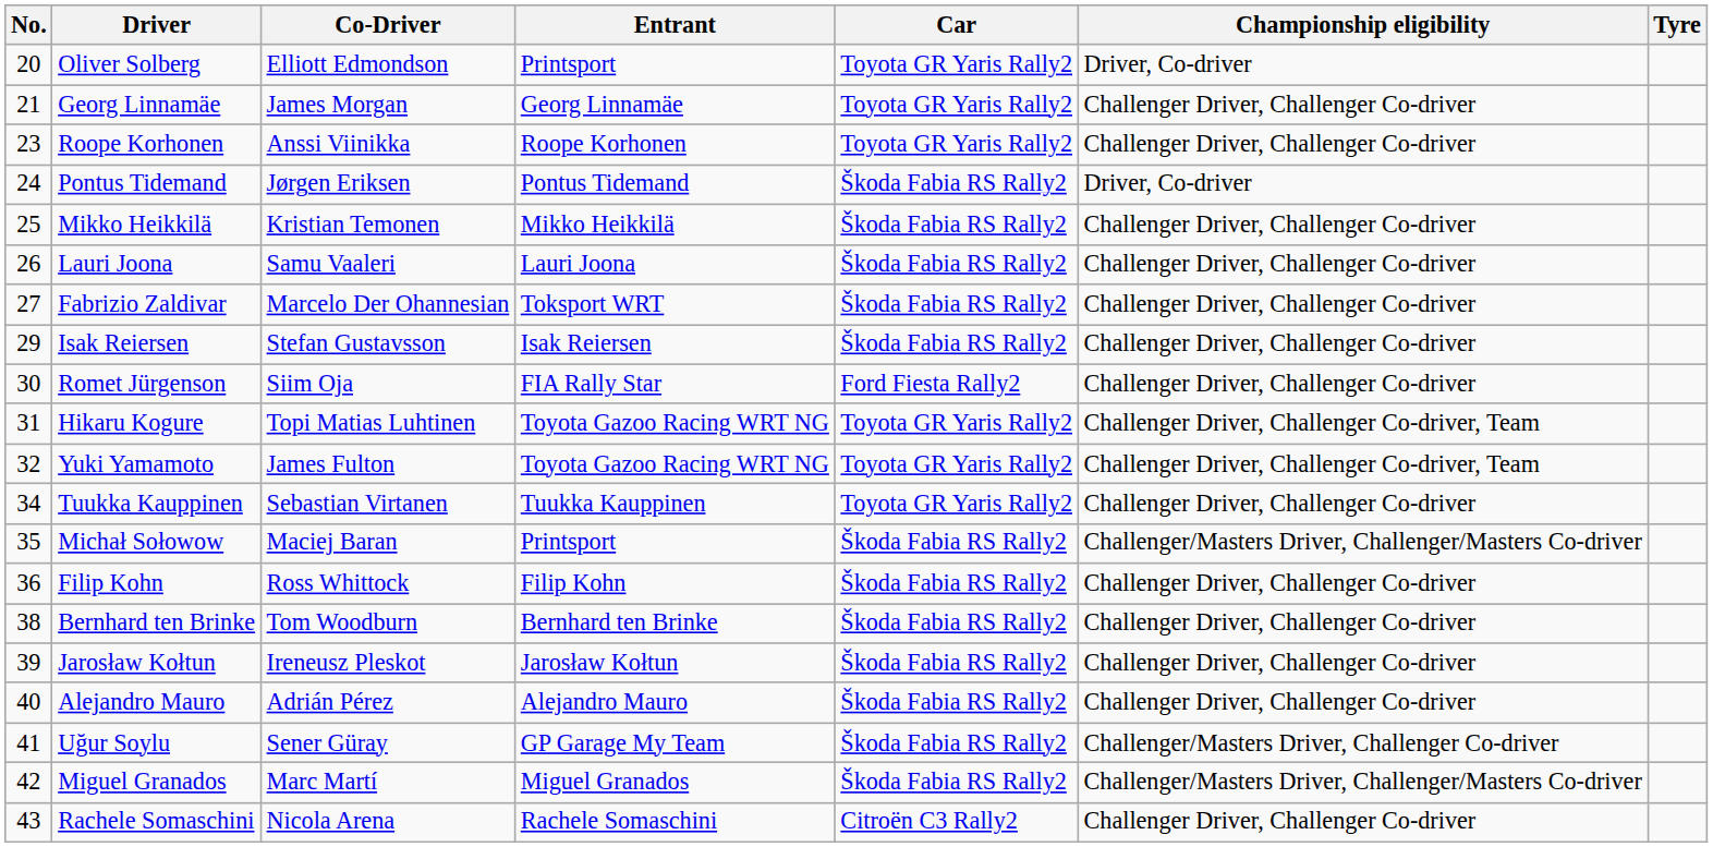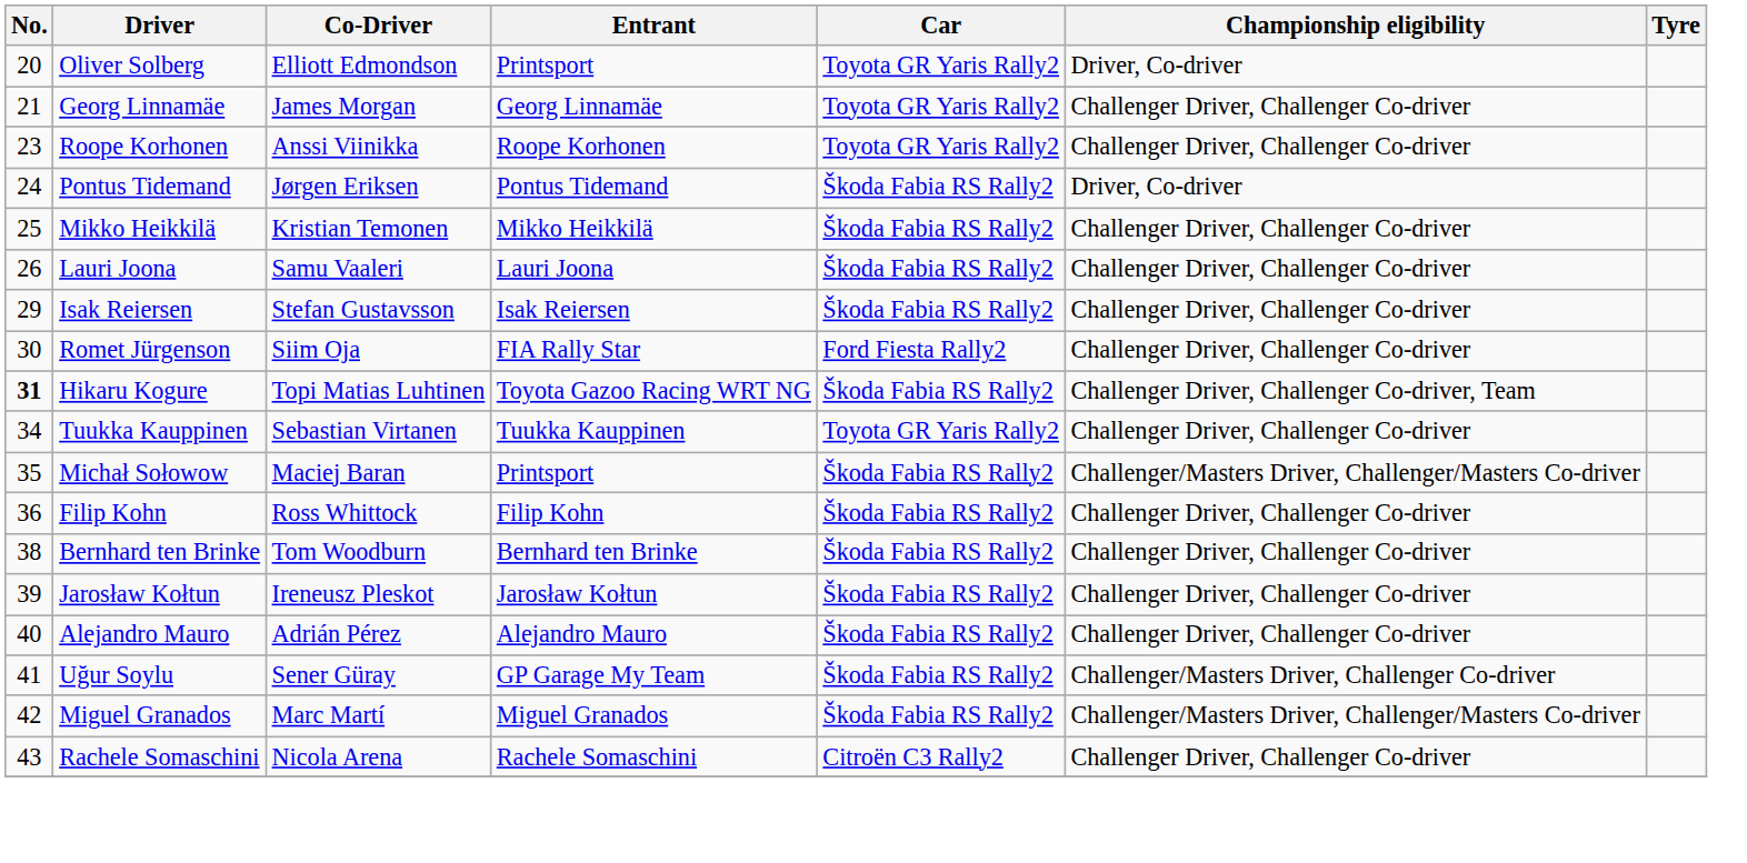 <table class="wikitable" style="font-size: 85%;">
 <tr>
 <th>No.</th>
 <th>Driver</th>
 <th>Co-Driver</th>
 <th>Entrant</th>
 <th>Car</th>
 <th>Championship eligibility</th>
 <th>Tyre</th>
 </tr>
 <tr>
 <td align="center">20</td>
 <td> <a href='#'>Oliver Solberg</a></td>
 <td> <a href='#'>Elliott Edmondson</a></td>
 <td> <a href='#'>Printsport</a></td>
 <td><a href='#'>Toyota GR Yaris Rally2</a></td>
 <td>Driver, Co-driver</td>
 <td align="center"></td>
 </tr>
 <tr>
 <td align="center">21</td>
 <td> <a href='#'>Georg Linnamäe</a></td>
 <td> <a href='#'>James Morgan</a></td>
 <td> <a href='#'>Georg Linnamäe</a></td>
 <td><a href='#'>Toyota GR Yaris Rally2</a></td>
 <td>Challenger Driver, Challenger Co-driver</td>
 <td align="center"></td>
 </tr>
 <tr>
 <td align="center">23</td>
 <td> <a href='#'>Roope Korhonen</a></td>
 <td> <a href='#'>Anssi Viinikka</a></td>
 <td> <a href='#'>Roope Korhonen</a></td>
 <td><a href='#'>Toyota GR Yaris Rally2</a></td>
 <td>Challenger Driver, Challenger Co-driver</td>
 <td align="center"></td>
 </tr>
 <tr>
 <td align="center">24</td>
 <td> <a href='#'>Pontus Tidemand</a></td>
 <td> <a href='#'>Jørgen Eriksen</a></td>
 <td> <a href='#'>Pontus Tidemand</a></td>
 <td><a href='#'>Škoda Fabia RS Rally2</a></td>
 <td>Driver, Co-driver</td>
 <td align="center"></td>
 </tr>
 <tr>
 <td align="center">25</td>
 <td> <a href='#'>Mikko Heikkilä</a></td>
 <td> <a href='#'>Kristian Temonen</a></td>
 <td> <a href='#'>Mikko Heikkilä</a></td>
 <td><a href='#'>Škoda Fabia RS Rally2</a></td>
 <td>Challenger Driver, Challenger Co-driver</td>
 <td align="center"></td>
 </tr>
 <tr>
 <td align="center">26</td>
 <td> <a href='#'>Lauri Joona</a></td>
 <td> <a href='#'>Samu Vaaleri</a></td>
 <td> <a href='#'>Lauri Joona</a></td>
 <td><a href='#'>Škoda Fabia RS Rally2</a></td>
 <td>Challenger Driver, Challenger Co-driver</td>
 <td align="center"></td>
 </tr>
 <tr>
-<td align="center">27</td>
-<td> <a href='#'>Fabrizio Zaldivar</a></td>
-<td> <a href='#'>Marcelo Der Ohannesian</a></td>
-<td> <a href='#'>Toksport WRT</a></td>
-<td><a href='#'>Škoda Fabia RS Rally2</a></td>
-<td>Challenger Driver, Challenger Co-driver</td>
-<td align="center"></td>
-</tr>
-<tr>
 <td align="center">29</td>
 <td> <a href='#'>Isak Reiersen</a></td>
 <td> <a href='#'>Stefan Gustavsson</a></td>
 <td> <a href='#'>Isak Reiersen</a></td>
 <td><a href='#'>Škoda Fabia RS Rally2</a></td>
 <td>Challenger Driver, Challenger Co-driver</td>
 <td align="center"></td>
 </tr>
 <tr>
 <td align="center">30</td>
 <td> <a href='#'>Romet Jürgenson</a></td>
 <td> <a href='#'>Siim Oja</a></td>
 <td> <a href='#'>FIA Rally Star</a></td>
 <td><a href='#'>Ford Fiesta Rally2</a></td>
 <td>Challenger Driver, Challenger Co-driver</td>
 <td align="center"></td>
 </tr>
 <tr>
-<td align="center">31</td>
+<td align="center"><strong>31</strong></td>
 <td> <a href='#'>Hikaru Kogure</a></td>
 <td> <a href='#'>Topi Matias Luhtinen</a></td>
 <td> <a href='#'>Toyota Gazoo Racing WRT NG</a></td>
-<td><a href='#'>Toyota GR Yaris Rally2</a></td>
-<td>Challenger Driver, Challenger Co-driver, Team</td>
-<td align="center"></td>
-</tr>
-<tr>
-<td align="center">32</td>
-<td> <a href='#'>Yuki Yamamoto</a></td>
-<td> <a href='#'>James Fulton</a></td>
-<td> <a href='#'>Toyota Gazoo Racing WRT NG</a></td>
-<td><a href='#'>Toyota GR Yaris Rally2</a></td>
+<td><a href='#'>Škoda Fabia RS Rally2</a></td>
 <td>Challenger Driver, Challenger Co-driver, Team</td>
 <td align="center"></td>
 </tr>
 <tr>
 <td align="center">34</td>
 <td> <a href='#'>Tuukka Kauppinen</a></td>
 <td> <a href='#'>Sebastian Virtanen</a></td>
 <td> <a href='#'>Tuukka Kauppinen</a></td>
 <td><a href='#'>Toyota GR Yaris Rally2</a></td>
 <td>Challenger Driver, Challenger Co-driver</td>
 <td align="center"></td>
 </tr>
 <tr>
 <td align="center">35</td>
 <td> <a href='#'>Michał Sołowow</a></td>
 <td> <a href='#'>Maciej Baran</a></td>
 <td> <a href='#'>Printsport</a></td>
 <td><a href='#'>Škoda Fabia RS Rally2</a></td>
 <td>Challenger/Masters Driver, Challenger/Masters Co-driver</td>
 <td align="center"></td>
 </tr>
 <tr>
 <td align="center">36</td>
 <td> <a href='#'>Filip Kohn</a></td>
 <td> <a href='#'>Ross Whittock</a></td>
 <td> <a href='#'>Filip Kohn</a></td>
 <td><a href='#'>Škoda Fabia RS Rally2</a></td>
 <td>Challenger Driver, Challenger Co-driver</td>
 <td align="center"></td>
 </tr>
 <tr>
 <td align="center">38</td>
 <td> <a href='#'>Bernhard ten Brinke</a></td>
 <td> <a href='#'>Tom Woodburn</a></td>
 <td> <a href='#'>Bernhard ten Brinke</a></td>
 <td><a href='#'>Škoda Fabia RS Rally2</a></td>
 <td>Challenger Driver, Challenger Co-driver</td>
 <td align="center"></td>
 </tr>
 <tr>
 <td align="center">39</td>
 <td> <a href='#'>Jarosław Kołtun</a></td>
 <td> <a href='#'>Ireneusz Pleskot</a></td>
 <td> <a href='#'>Jarosław Kołtun</a></td>
 <td><a href='#'>Škoda Fabia RS Rally2</a></td>
 <td>Challenger Driver, Challenger Co-driver</td>
 <td align="center"></td>
 </tr>
 <tr>
 <td align="center">40</td>
 <td> <a href='#'>Alejandro Mauro</a></td>
 <td> <a href='#'>Adrián Pérez</a></td>
 <td> <a href='#'>Alejandro Mauro</a></td>
 <td><a href='#'>Škoda Fabia RS Rally2</a></td>
 <td>Challenger Driver, Challenger Co-driver</td>
 <td align="center"></td>
 </tr>
 <tr>
 <td align="center">41</td>
 <td> <a href='#'>Uğur Soylu</a></td>
 <td> <a href='#'>Sener Güray</a></td>
 <td> <a href='#'>GP Garage My Team</a></td>
 <td><a href='#'>Škoda Fabia RS Rally2</a></td>
 <td>Challenger/Masters Driver, Challenger Co-driver</td>
 <td align="center"></td>
 </tr>
 <tr>
 <td align="center">42</td>
 <td> <a href='#'>Miguel Granados</a></td>
 <td> <a href='#'>Marc Martí</a></td>
 <td> <a href='#'>Miguel Granados</a></td>
 <td><a href='#'>Škoda Fabia RS Rally2</a></td>
 <td>Challenger/Masters Driver, Challenger/Masters Co-driver</td>
 <td align="center"></td>
 </tr>
 <tr>
 <td align="center">43</td>
 <td> <a href='#'>Rachele Somaschini</a></td>
 <td> <a href='#'>Nicola Arena</a></td>
 <td> <a href='#'>Rachele Somaschini</a></td>
 <td><a href='#'>Citroën C3 Rally2</a></td>
 <td>Challenger Driver, Challenger Co-driver</td>
 <td align="center"></td>
 </tr>
 <tr>
 </tr>
 </table>
